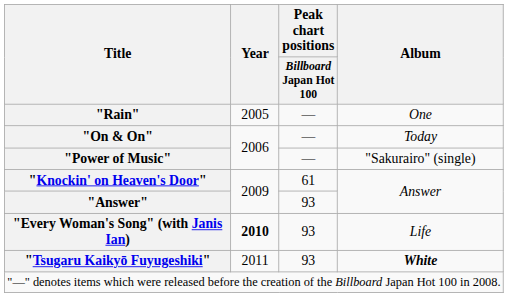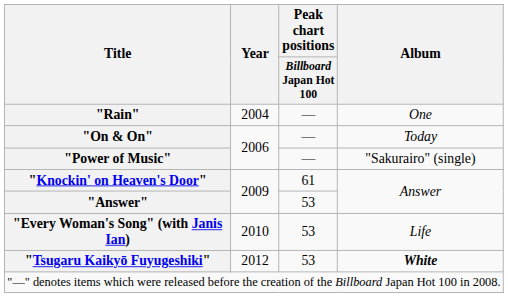 <table class="wikitable plainrowheaders" style="text-align:center;">
 <tr>
 <th scope="col" rowspan="2" style="width:16em;">Title</th>
 <th scope="col" rowspan="2">Year</th>
 <th scope="col" colspan="1">Peak chart positions</th>
 <th scope="col" rowspan="2">Album</th>
 </tr>
 <tr>
 <th style="width:3em;font-size:85%"><em>Billboard</em> Japan Hot 100<br></th>
 </tr>
 <tr>
 <th scope="row">"Rain"</th>
-<td>2005</td>
+<td>2004</td>
 <td>—</td>
 <td><em>One</em></td>
 </tr>
 <tr>
 <th scope="row">"On & On"</th>
 <td rowspan="2">2006</td>
 <td>—</td>
 <td><em>Today</em></td>
 </tr>
 <tr>
 <th scope="row">"Power of Music"</th>
 <td>—</td>
 <td>"Sakurairo" <span>(single)</span></td>
 </tr>
 <tr>
 <th scope="row">"<a href='#'>Knockin' on Heaven's Door</a>"</th>
 <td rowspan="2">2009</td>
 <td>61</td>
 <td rowspan=2><em>Answer</em></td>
 </tr>
 <tr>
 <th scope="row">"Answer"</th>
-<td>93</td>
+<td>53</td>
 </tr>
 <tr>
 <th scope="row">"Every Woman's Song" <span>(with <a href='#'>Janis Ian</a>)</span></th>
-<td><strong>2010</strong></td>
-<td>93</td>
+<td>2010</td>
+<td>53</td>
 <td><em>Life</em></td>
 </tr>
 <tr>
 <th scope="row">"<a href='#'>Tsugaru Kaikyō Fuyugeshiki</a>"</th>
-<td>2011</td>
-<td>93</td>
+<td>2012</td>
+<td>53</td>
 <td><strong><em>White</em></strong></td>
 </tr>
 <tr>
 <td colspan="12" align="center" style="font-size:90%;">"—" denotes items which were released before the creation of the <em>Billboard</em> Japan Hot 100 in 2008.</td>
 </tr>
 </table>
